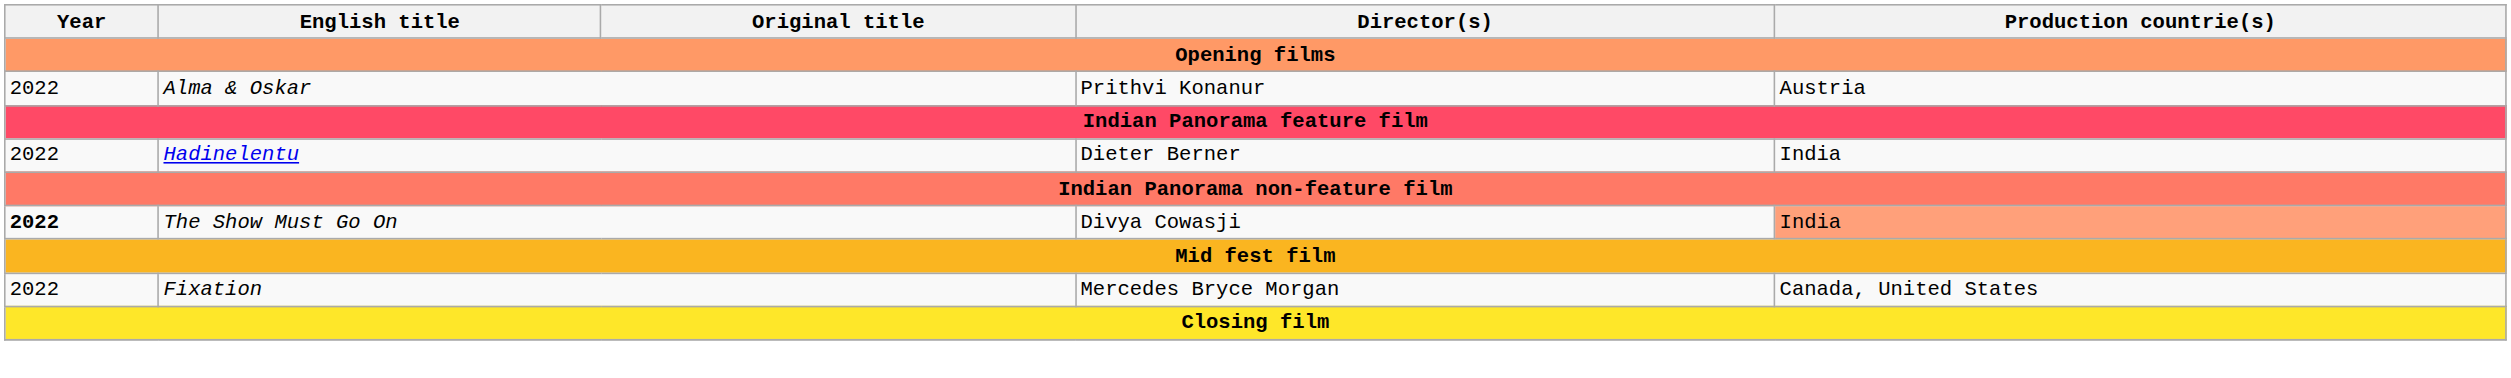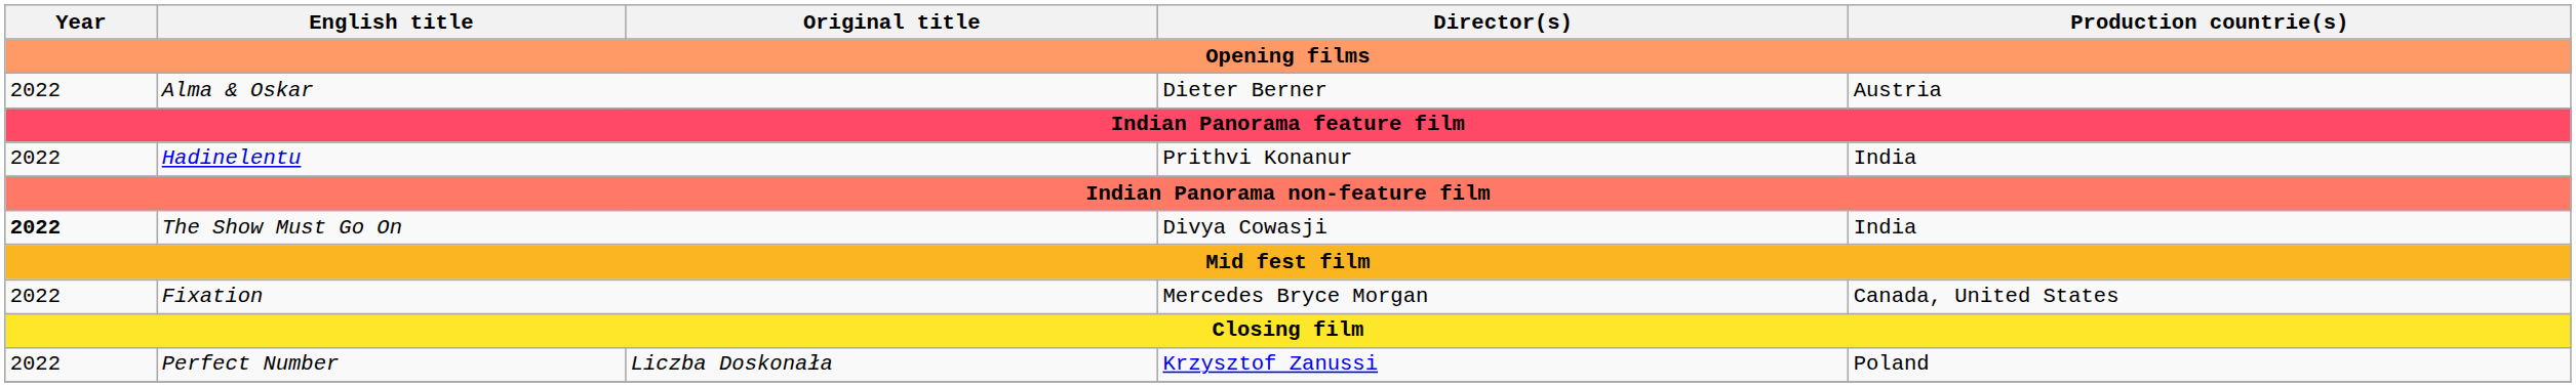 <table class="sortable wikitable" style="width:100%; margin-bottom:4px" cellpadding="5">
 <tr>
 <th scope="col">Year</th>
 <th scope="col">English title</th>
 <th scope="col">Original title</th>
 <th scope="col">Director(s)</th>
 <th scope="col">Production countrie(s)</th>
 </tr>
 <tr>
 <th colspan="5" style="background:#FF9966">Opening films</th>
 </tr>
 <tr>
 <td>2022</td>
 <td colspan="2"><em>Alma & Oskar</em></td>
-<td>Prithvi Konanur</td>
+<td>Dieter Berner</td>
 <td>Austria</td>
 </tr>
 <tr>
 <th colspan="5" style="background:#FF4966">Indian Panorama feature film</th>
 </tr>
 <tr>
 <td>2022</td>
 <td colspan="2"><em><a href='#'>Hadinelentu</a></em></td>
-<td>Dieter Berner</td>
+<td>Prithvi Konanur</td>
 <td>India</td>
 </tr>
 <tr>
 <th colspan="5" style="background:#FF7966">Indian Panorama non-feature film</th>
 </tr>
 <tr>
 <td><strong>2022</strong></td>
 <td colspan="2"><em>The Show Must Go On</em></td>
 <td>Divya Cowasji</td>
-<td style="background: lightsalmon;">India</td>
+<td>India</td>
 </tr>
 <tr>
 <th colspan="5" style="background:#FAB520">Mid fest film</th>
 </tr>
 <tr>
 <td>2022</td>
 <td colspan=2><em>Fixation</em></td>
 <td>Mercedes Bryce Morgan</td>
 <td>Canada, United States</td>
 </tr>
 <tr>
 <th colspan="5" style="background:#FEE729">Closing film</th>
 </tr>
 <tr>
+<td>2022</td>
+<td><em>Perfect Number</em></td>
+<td><em>Liczba Doskonała</em></td>
+<td><a href='#'>Krzysztof Zanussi</a></td>
+<td>Poland</td>
+</tr>
+<tr>
 </tr>
 </table>
